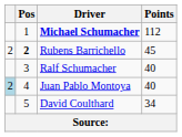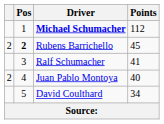 <table class="wikitable" style="font-size: 85%;">
 <tr>
 <th></th>
 <th>Pos</th>
 <th>Driver</th>
 <th>Points</th>
 </tr>
 <tr>
 <td></td>
 <td align="center">1</td>
 <td> <strong><a href='#'>Michael Schumacher</a></strong></td>
 <td>112</td>
 </tr>
 <tr>
 <td> 2</td>
 <td align="center"><strong>2</strong></td>
 <td> <a href='#'>Rubens Barrichello</a></td>
 <td>45</td>
 </tr>
 <tr>
 <td></td>
 <td align="center">3</td>
 <td> <a href='#'>Ralf Schumacher</a></td>
-<td>40</td>
+<td>41</td>
 </tr>
 <tr>
-<td style="background: lightblue;"> 2</td>
+<td> 2</td>
 <td align="center">4</td>
 <td> <a href='#'>Juan Pablo Montoya</a></td>
 <td>40</td>
 </tr>
 <tr>
 <td></td>
 <td align="center">5</td>
 <td> <a href='#'>David Coulthard</a></td>
 <td>34</td>
 </tr>
 <tr>
 <th colspan=4>Source: </th>
 </tr>
 </table>
